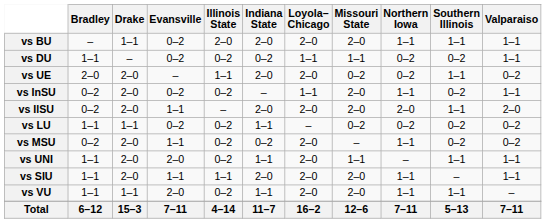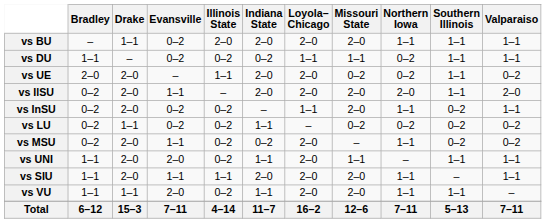 <table class="wikitable" style="white-space:nowrap;font-size:90%;">
 <tr>
 <th colspan=1 style="background:white; border-top-style:hidden; border-left-style:hidden;" width=80> </th>
 <th style=>Bradley</th>
 <th style=>Drake</th>
 <th style=>Evansville</th>
 <th style=>Illinois<br>State</th>
 <th style=>Indiana<br>State</th>
 <th style=>Loyola–<br>Chicago</th>
 <th style=>Missouri<br>State</th>
 <th style=>Northern<br>Iowa</th>
 <th style=>Southern<br>Illinois</th>
 <th style=>Valparaiso</th>
 </tr>
 <tr style="text-align:center;">
 <th style=>vs BU</th>
 <td>–</td>
 <td>1–1</td>
 <td>0–2</td>
 <td>2–0</td>
 <td>2–0</td>
 <td>2–0</td>
 <td>2–0</td>
 <td>1–1</td>
 <td>1–1</td>
 <td>1–1</td>
 </tr>
 <tr style="text-align:center;">
 <th style=>vs DU</th>
 <td>1–1</td>
 <td>–</td>
 <td>0–2</td>
 <td>0–2</td>
 <td>0–2</td>
 <td>1–1</td>
 <td>1–1</td>
 <td>0–2</td>
-<td>0–2</td>
+<td>1–1</td>
 <td>1–1</td>
 </tr>
 <tr style="text-align:center;">
 <th style=>vs UE</th>
 <td>2–0</td>
 <td>2–0</td>
 <td>–</td>
 <td>1–1</td>
 <td>2–0</td>
 <td>2–0</td>
 <td>0–2</td>
 <td>0–2</td>
 <td>1–1</td>
 <td>0–2</td>
 </tr>
 <tr style="text-align:center;">
+<th style=>vs IlSU</th>
+<td>0–2</td>
+<td>2–0</td>
+<td>1–1</td>
+<td>–</td>
+<td>2–0</td>
+<td>2–0</td>
+<td>2–0</td>
+<td>2–0</td>
+<td>1–1</td>
+<td>2–0</td>
+</tr>
+<tr style="text-align:center;">
 <th style=>vs InSU</th>
 <td>0–2</td>
 <td>2–0</td>
 <td>0–2</td>
 <td>0–2</td>
 <td>–</td>
 <td>1–1</td>
 <td>2–0</td>
 <td>1–1</td>
 <td>0–2</td>
 <td>1–1</td>
 </tr>
 <tr style="text-align:center;">
-<th style=>vs IlSU</th>
+<th style=>vs LU</th>
 <td>0–2</td>
-<td>2–0</td>
-<td>1–1</td>
-<td>–</td>
-<td>2–0</td>
-<td>2–0</td>
-<td>2–0</td>
-<td>2–0</td>
-<td>1–1</td>
-<td>2–0</td>
-</tr>
-<tr style="text-align:center;">
-<th style=>vs LU</th>
-<td>1–1</td>
 <td>1–1</td>
 <td>0–2</td>
 <td>0–2</td>
 <td>1–1</td>
 <td>–</td>
 <td>0–2</td>
 <td>0–2</td>
 <td>0–2</td>
 <td>0–2</td>
 </tr>
 <tr style="text-align:center;">
 <th style=>vs MSU</th>
 <td>0–2</td>
 <td>2–0</td>
 <td>1–1</td>
 <td>0–2</td>
 <td>0–2</td>
 <td>2–0</td>
 <td>–</td>
 <td>1–1</td>
 <td>0–2</td>
 <td>0–2</td>
 </tr>
 <tr style="text-align:center;">
 <th style=>vs UNI</th>
 <td>1–1</td>
 <td>2–0</td>
 <td>2–0</td>
 <td>0–2</td>
 <td>1–1</td>
 <td>2–0</td>
 <td>1–1</td>
 <td>–</td>
 <td>1–1</td>
 <td>1–1</td>
 </tr>
 <tr style="text-align:center;">
 <th style=>vs SIU</th>
 <td>1–1</td>
 <td>2–0</td>
 <td>1–1</td>
 <td>1–1</td>
 <td>2–0</td>
 <td>2–0</td>
 <td>2–0</td>
 <td>1–1</td>
 <td>–</td>
 <td>1–1</td>
 </tr>
 <tr style="text-align:center;">
 <th style=>vs VU</th>
 <td>1–1</td>
 <td>1–1</td>
 <td>2–0</td>
 <td>0–2</td>
 <td>1–1</td>
 <td>2–0</td>
 <td>2–0</td>
 <td>1–1</td>
 <td>1–1</td>
 <td>–</td>
 </tr>
 <tr style="text-align:center;">
 </tr>
 <tr style="text-align:center;">
 <th>Total</th>
 <th>6–12</th>
 <th>15–3</th>
 <th>7–11</th>
 <th>4–14</th>
 <th>11–7</th>
 <th>16–2</th>
 <th>12–6</th>
 <th>7–11</th>
 <th>5–13</th>
 <th>7–11</th>
 </tr>
 </table>
